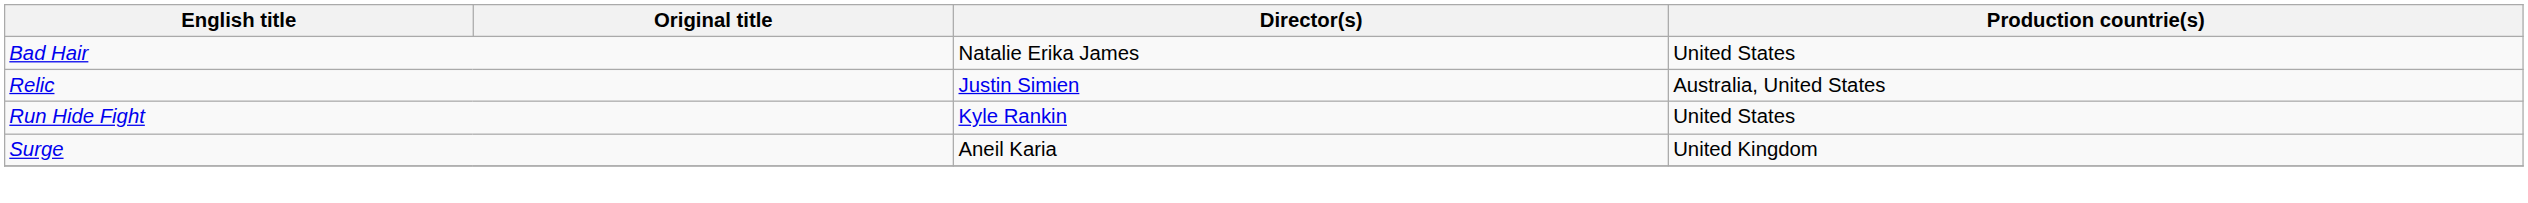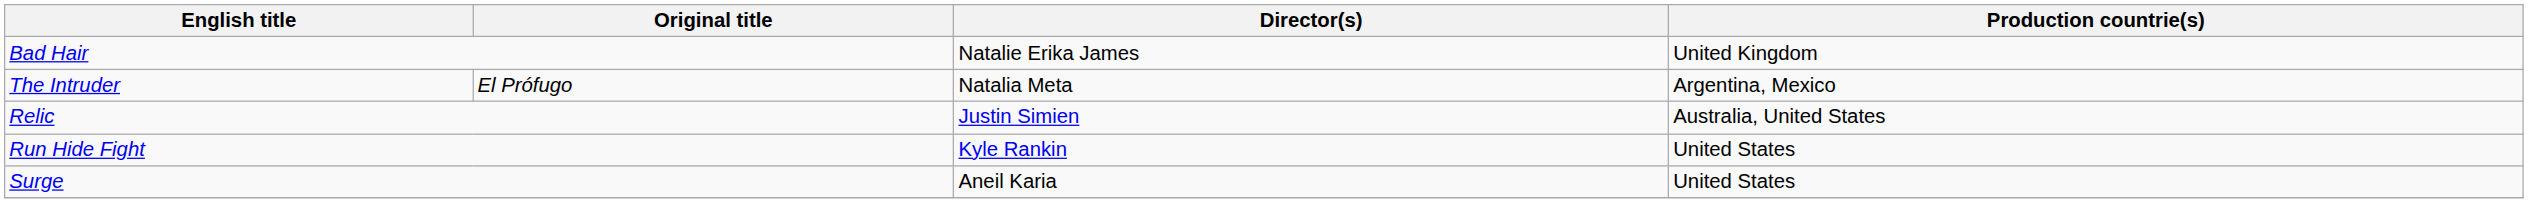 <table class="sortable wikitable" style="width:100%; margin-bottom:4px" cellpadding="5">
 <tr>
 <th scope="col">English title</th>
 <th scope="col">Original title</th>
 <th scope="col">Director(s)</th>
 <th scope="col">Production countrie(s)</th>
 </tr>
 <tr>
 <td colspan="2"><em><a href='#'>Bad Hair</a></em></td>
 <td>Natalie Erika James</td>
-<td>United States</td>
+<td>United Kingdom</td>
+</tr>
+<tr>
+<td><em><a href='#'>The Intruder</a></em></td>
+<td><em>El Prófugo</em></td>
+<td>Natalia Meta</td>
+<td>Argentina, Mexico</td>
 </tr>
 <tr>
 <td colspan="2"><em><a href='#'>Relic</a></em></td>
 <td><a href='#'>Justin Simien</a></td>
 <td>Australia, United States</td>
 </tr>
 <tr>
 <td colspan="2"><em><a href='#'>Run Hide Fight</a></em></td>
 <td><a href='#'>Kyle Rankin</a></td>
 <td>United States</td>
 </tr>
 <tr>
 <td colspan="2"><em><a href='#'>Surge</a></em></td>
 <td>Aneil Karia</td>
-<td>United Kingdom</td>
+<td>United States</td>
 </tr>
 <tr>
 </tr>
 </table>
